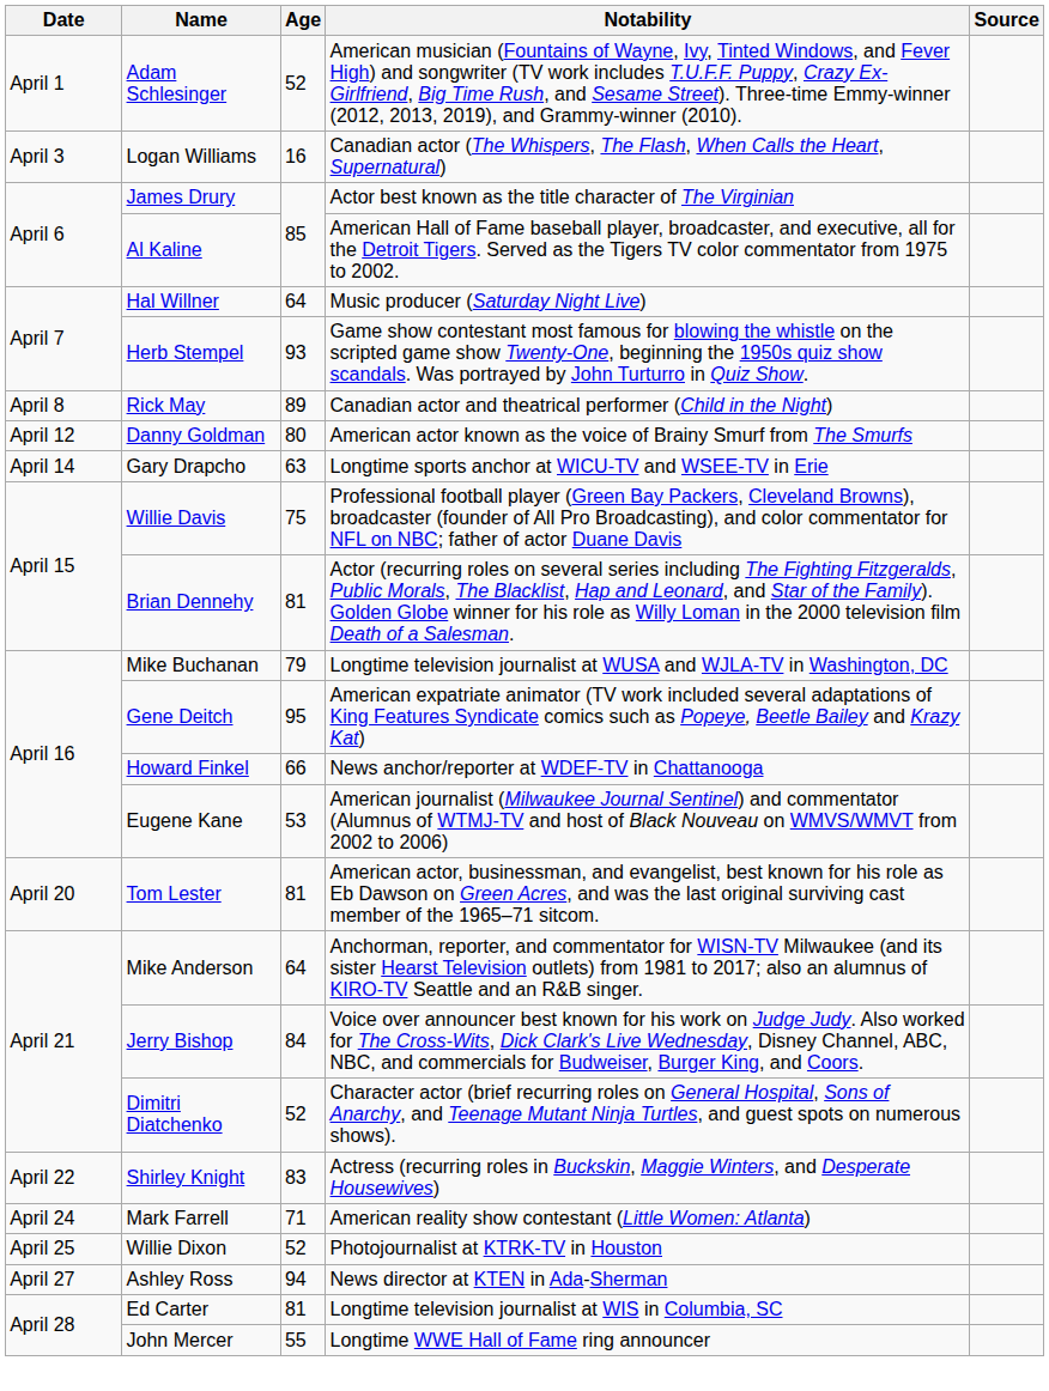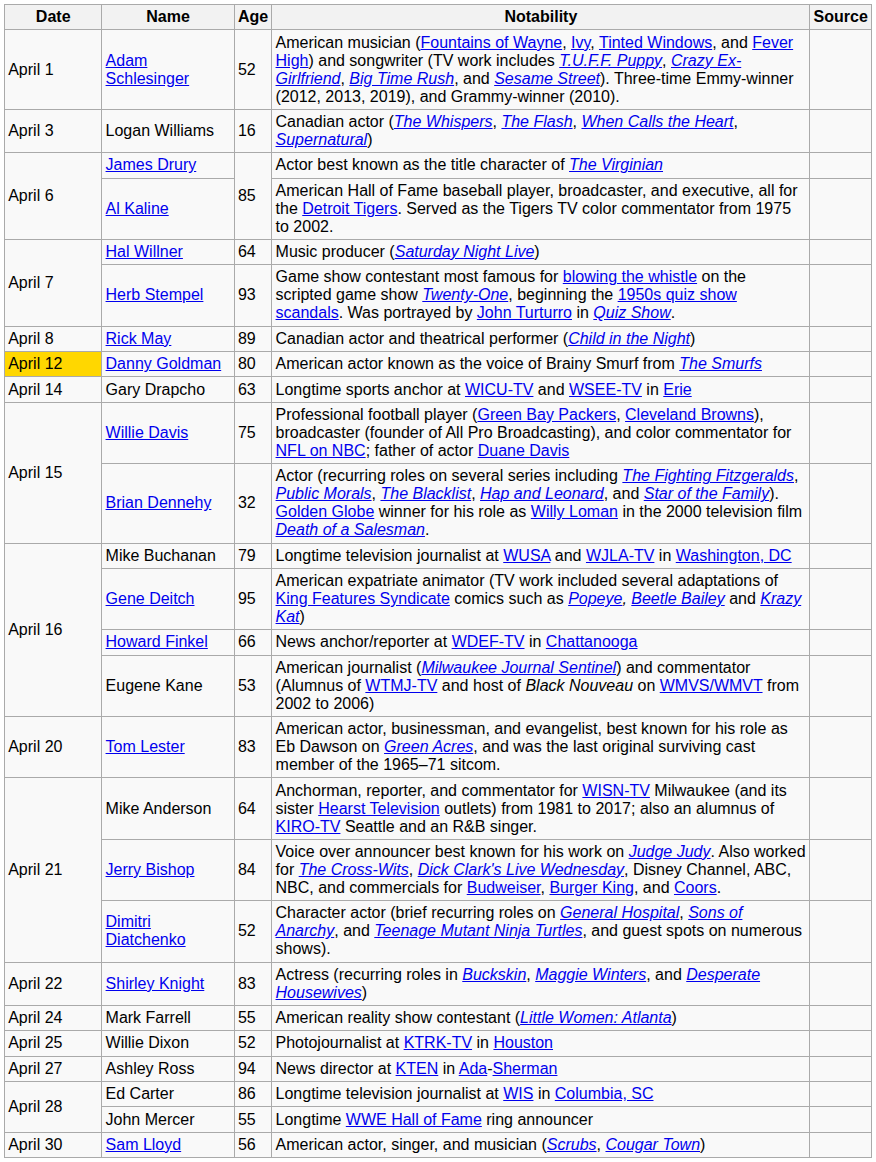 <table class="wikitable sortable">
 <tr>
 <th width=90>Date</th>
 <th width=125>Name</th>
 <th>Age</th>
 <th class="unsortable">Notability</th>
 <th class="unsortable">Source</th>
 </tr>
 <tr>
 <td>April 1</td>
 <td><a href='#'>Adam Schlesinger</a></td>
 <td>52</td>
 <td>American musician (<a href='#'>Fountains of Wayne</a>, <a href='#'>Ivy</a>, <a href='#'>Tinted Windows</a>, and <a href='#'>Fever High</a>) and songwriter (TV work includes <em><a href='#'>T.U.F.F. Puppy</a></em>, <em><a href='#'>Crazy Ex-Girlfriend</a></em>, <em><a href='#'>Big Time Rush</a></em>, and <em><a href='#'>Sesame Street</a></em>). Three-time Emmy-winner (2012, 2013, 2019), and Grammy-winner (2010).</td>
 <td></td>
 </tr>
 <tr>
 <td>April 3</td>
 <td>Logan Williams</td>
 <td>16</td>
 <td>Canadian actor (<em><a href='#'>The Whispers</a></em>, <em><a href='#'>The Flash</a></em>, <em><a href='#'>When Calls the Heart</a></em>, <em><a href='#'>Supernatural</a></em>)</td>
 <td></td>
 </tr>
 <tr>
 <td rowspan=2>April 6</td>
 <td><a href='#'>James Drury</a></td>
 <td rowspan=2>85</td>
 <td>Actor best known as the title character of <em><a href='#'>The Virginian</a></em></td>
 <td></td>
 </tr>
 <tr>
 <td><a href='#'>Al Kaline</a></td>
 <td>American Hall of Fame baseball player, broadcaster, and executive, all for the <a href='#'>Detroit Tigers</a>. Served as the Tigers TV color commentator from 1975 to 2002.</td>
 <td></td>
 </tr>
 <tr>
 <td rowspan=2>April 7</td>
 <td><a href='#'>Hal Willner</a></td>
 <td>64</td>
 <td>Music producer (<em><a href='#'>Saturday Night Live</a></em>)</td>
 <td></td>
 </tr>
 <tr>
 <td><a href='#'>Herb Stempel</a></td>
 <td>93</td>
 <td>Game show contestant most famous for <a href='#'>blowing the whistle</a> on the scripted game show <em><a href='#'>Twenty-One</a></em>, beginning the <a href='#'>1950s quiz show scandals</a>. Was portrayed by <a href='#'>John Turturro</a> in <em><a href='#'>Quiz Show</a></em>.</td>
 <td></td>
 </tr>
 <tr>
 <td>April 8</td>
 <td><a href='#'>Rick May</a></td>
 <td>89</td>
 <td>Canadian actor and theatrical performer (<em><a href='#'>Child in the Night</a></em>)</td>
 <td></td>
 </tr>
 <tr>
-<td>April 12</td>
+<td style="background: gold;">April 12</td>
 <td><a href='#'>Danny Goldman</a></td>
 <td>80</td>
 <td>American actor known as the voice of Brainy Smurf from <em><a href='#'>The Smurfs</a></em></td>
 <td></td>
 </tr>
 <tr>
 <td>April 14</td>
 <td>Gary Drapcho</td>
 <td>63</td>
 <td>Longtime sports anchor at <a href='#'>WICU-TV</a> and <a href='#'>WSEE-TV</a> in <a href='#'>Erie</a></td>
 <td></td>
 </tr>
 <tr>
 <td rowspan=2>April 15</td>
 <td><a href='#'>Willie Davis</a></td>
 <td>75</td>
 <td>Professional football player (<a href='#'>Green Bay Packers</a>, <a href='#'>Cleveland Browns</a>), broadcaster (founder of All Pro Broadcasting), and color commentator for <a href='#'>NFL on NBC</a>; father of actor <a href='#'>Duane Davis</a></td>
 <td></td>
 </tr>
 <tr>
 <td><a href='#'>Brian Dennehy</a></td>
-<td>81</td>
+<td>32</td>
 <td>Actor (recurring roles on several series including <em><a href='#'>The Fighting Fitzgeralds</a></em>, <em><a href='#'>Public Morals</a></em>, <em><a href='#'>The Blacklist</a></em>, <em><a href='#'>Hap and Leonard</a></em>, and <em><a href='#'>Star of the Family</a></em>). <a href='#'>Golden Globe</a> winner for his role as <a href='#'>Willy Loman</a> in the 2000 television film <em><a href='#'>Death of a Salesman</a></em>.</td>
 <td></td>
 </tr>
 <tr>
 <td rowspan=4>April 16</td>
 <td>Mike Buchanan</td>
 <td>79</td>
 <td>Longtime television journalist at <a href='#'>WUSA</a> and <a href='#'>WJLA-TV</a> in <a href='#'>Washington, DC</a></td>
 <td></td>
 </tr>
 <tr>
 <td><a href='#'>Gene Deitch</a></td>
 <td>95</td>
 <td>American expatriate animator (TV work included several adaptations of <a href='#'>King Features Syndicate</a> comics such as <em><a href='#'>Popeye</a>, <a href='#'>Beetle Bailey</a></em> and <em><a href='#'>Krazy Kat</a></em>)</td>
 <td></td>
 </tr>
 <tr>
 <td><a href='#'>Howard Finkel</a></td>
 <td>66</td>
 <td>News anchor/reporter at <a href='#'>WDEF-TV</a> in <a href='#'>Chattanooga</a></td>
 <td></td>
 </tr>
 <tr>
 <td>Eugene Kane</td>
 <td>53</td>
 <td>American journalist (<em><a href='#'>Milwaukee Journal Sentinel</a></em>) and commentator (Alumnus of <a href='#'>WTMJ-TV</a> and host of <em>Black Nouveau</em> on <a href='#'>WMVS/WMVT</a> from 2002 to 2006)</td>
 <td></td>
 </tr>
 <tr>
 <td>April 20</td>
 <td><a href='#'>Tom Lester</a></td>
-<td>81</td>
+<td>83</td>
 <td>American actor, businessman, and evangelist, best known for his role as Eb Dawson on <em><a href='#'>Green Acres</a></em>, and was the last original surviving cast member of the 1965–71 sitcom.</td>
 <td></td>
 </tr>
 <tr>
 <td rowspan="3">April 21</td>
 <td>Mike Anderson</td>
 <td>64</td>
 <td>Anchorman, reporter, and commentator for <a href='#'>WISN-TV</a> Milwaukee (and its sister <a href='#'>Hearst Television</a> outlets) from 1981 to 2017; also an alumnus of <a href='#'>KIRO-TV</a> Seattle and an R&B singer.</td>
 <td></td>
 </tr>
 <tr>
 <td><a href='#'>Jerry Bishop</a></td>
 <td>84</td>
 <td>Voice over announcer best known for his work on <em><a href='#'>Judge Judy</a></em>. Also worked for <em><a href='#'>The Cross-Wits</a></em>, <em><a href='#'>Dick Clark's Live Wednesday</a></em>, Disney Channel, ABC, NBC, and commercials for <a href='#'>Budweiser</a>, <a href='#'>Burger King</a>, and <a href='#'>Coors</a>.</td>
 <td></td>
 </tr>
 <tr>
 <td><a href='#'>Dimitri Diatchenko</a></td>
 <td>52</td>
 <td>Character actor (brief recurring roles on <em><a href='#'>General Hospital</a></em>, <em><a href='#'>Sons of Anarchy</a></em>, and <em><a href='#'>Teenage Mutant Ninja Turtles</a></em>, and guest spots on numerous shows).</td>
 <td></td>
 </tr>
 <tr>
 <td>April 22</td>
 <td><a href='#'>Shirley Knight</a></td>
 <td>83</td>
 <td>Actress (recurring roles in <em><a href='#'>Buckskin</a></em>, <em><a href='#'>Maggie Winters</a></em>, and <em><a href='#'>Desperate Housewives</a></em>)</td>
 <td></td>
 </tr>
 <tr>
 <td>April 24</td>
 <td>Mark Farrell</td>
-<td>71</td>
+<td>55</td>
 <td>American reality show contestant (<em><a href='#'>Little Women: Atlanta</a></em>)</td>
 <td></td>
 </tr>
 <tr>
 <td>April 25</td>
 <td>Willie Dixon</td>
 <td>52</td>
 <td>Photojournalist at <a href='#'>KTRK-TV</a> in <a href='#'>Houston</a></td>
 <td></td>
 </tr>
 <tr>
 <td>April 27</td>
 <td>Ashley Ross</td>
 <td>94</td>
 <td>News director at <a href='#'>KTEN</a> in <a href='#'>Ada</a>-<a href='#'>Sherman</a></td>
 <td></td>
 </tr>
 <tr>
 <td rowspan=2>April 28</td>
 <td>Ed Carter</td>
-<td>81</td>
+<td>86</td>
 <td>Longtime television journalist at <a href='#'>WIS</a> in <a href='#'>Columbia, SC</a></td>
 <td></td>
 </tr>
 <tr>
 <td>John Mercer</td>
 <td>55</td>
 <td>Longtime <a href='#'>WWE Hall of Fame</a> ring announcer</td>
 <td></td>
 </tr>
+<tr>
+<td>April 30</td>
+<td><a href='#'>Sam Lloyd</a></td>
+<td>56</td>
+<td>American actor, singer, and musician (<em><a href='#'>Scrubs</a></em>, <em><a href='#'>Cougar Town</a></em>)</td>
+<td></td>
+</tr>
 </table>
